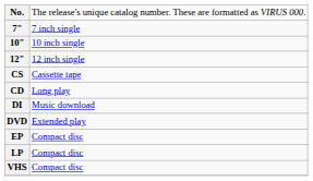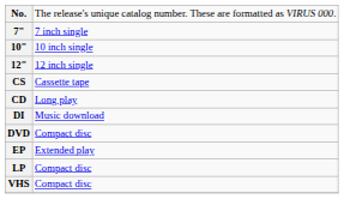 <table class="wikitable" style="font-size:90%;">
 <tr>
 <th>No.</th>
 <td>The release's unique catalog number. These are formatted as <em>VIRUS 000</em>.</td>
 </tr>
 <tr>
 <th>7"</th>
 <td><a href='#'>7 inch single</a></td>
 </tr>
 <tr>
 <th>10"</th>
 <td><a href='#'>10 inch single</a></td>
 </tr>
 <tr>
 <th>12"</th>
 <td><a href='#'>12 inch single</a></td>
 </tr>
 <tr>
 <th>CS</th>
 <td><a href='#'>Cassette tape</a></td>
 </tr>
 <tr>
 <th>CD</th>
 <td><a href='#'>Long play</a></td>
 </tr>
 <tr>
 <th>DI</th>
 <td><a href='#'>Music download</a></td>
 </tr>
 <tr>
 <th>DVD</th>
-<td><a href='#'>Extended play</a></td>
+<td><a href='#'>Compact disc</a></td>
 </tr>
 <tr>
 <th>EP</th>
-<td><a href='#'>Compact disc</a></td>
+<td><a href='#'>Extended play</a></td>
 </tr>
 <tr>
 <th>LP</th>
 <td><a href='#'>Compact disc</a></td>
 </tr>
 <tr>
 <th>VHS</th>
 <td><a href='#'>Compact disc</a></td>
 </tr>
 <tr>
 </tr>
 </table>
